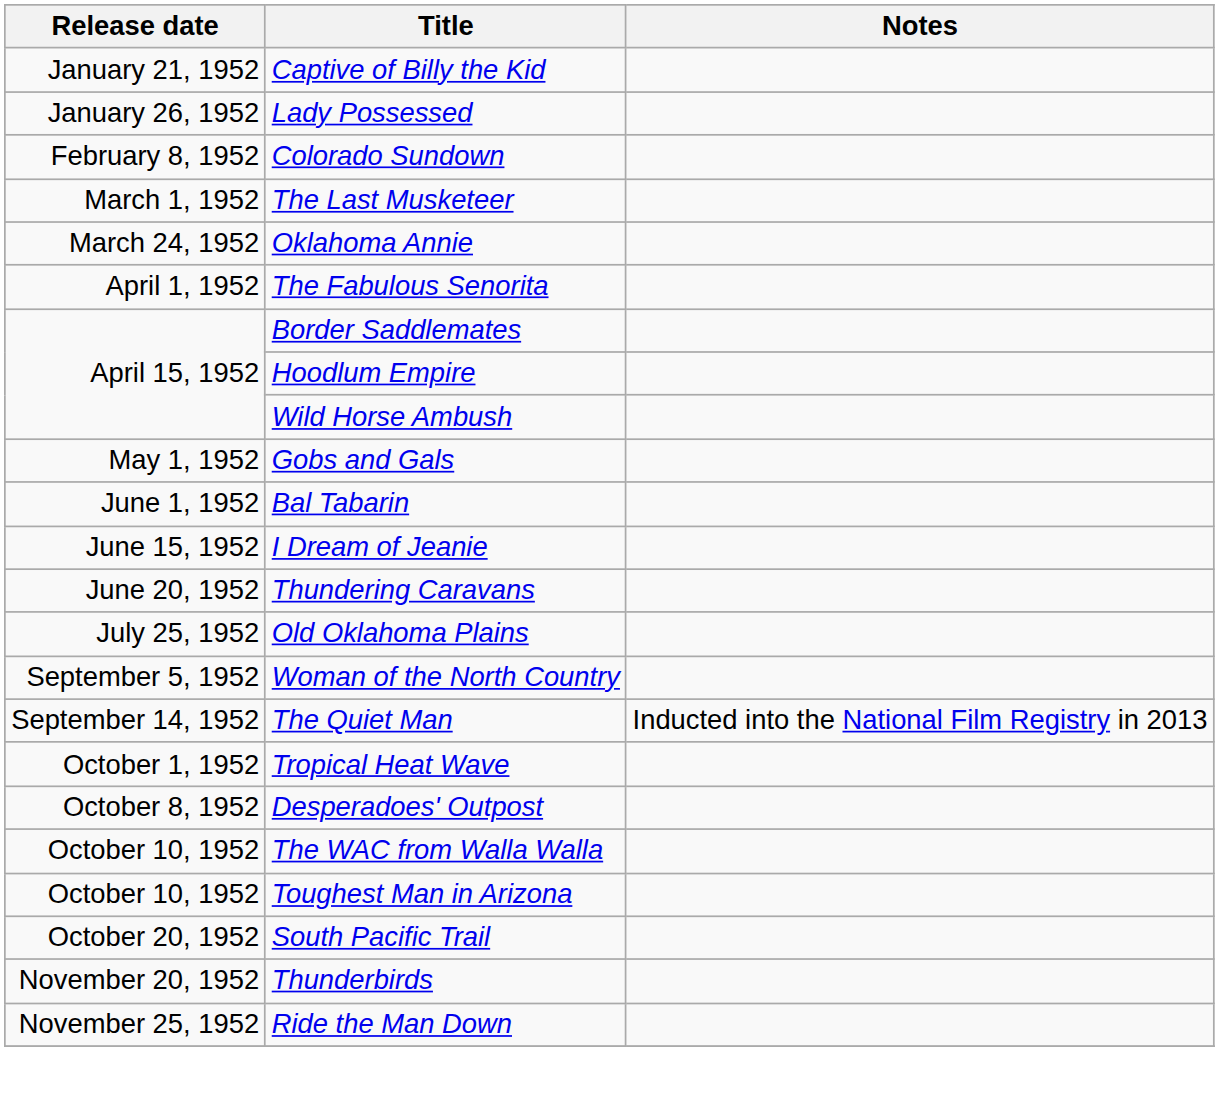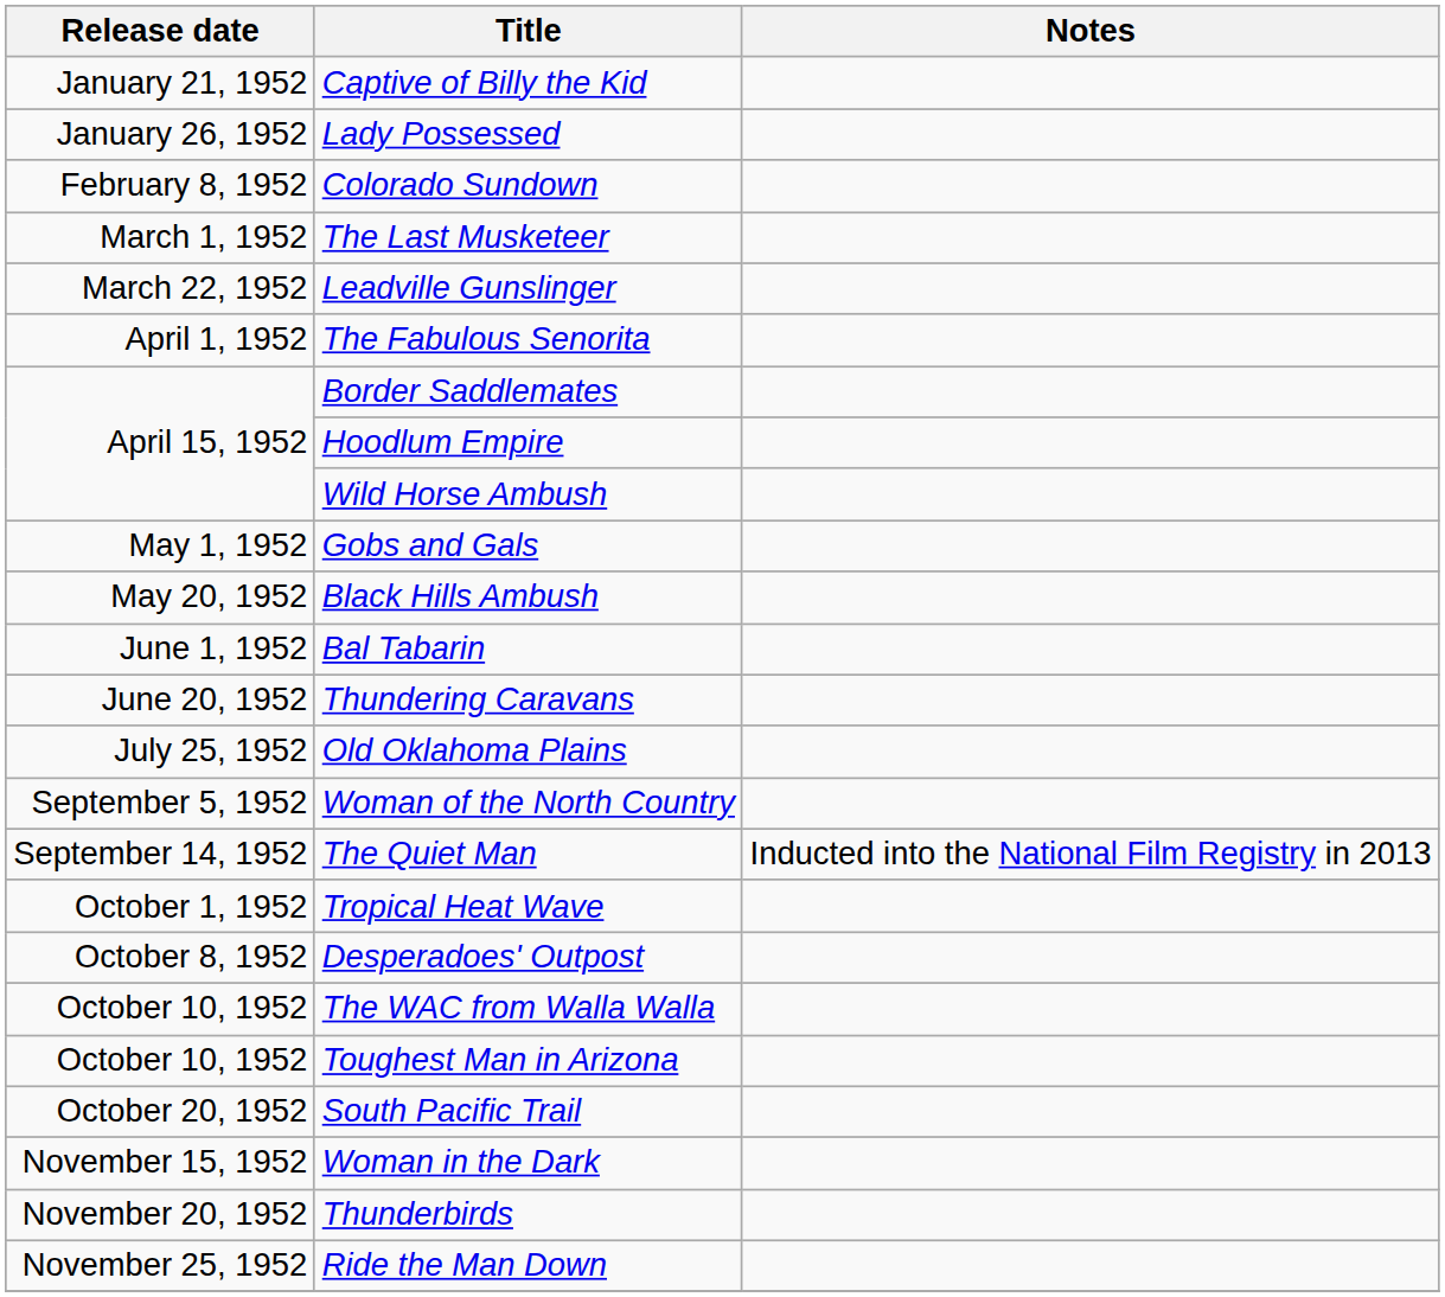 <table class="wikitable sortable">
 <tr>
 <th>Release date</th>
 <th>Title</th>
 <th>Notes</th>
 </tr>
 <tr>
 <td align="right">January 21, 1952</td>
 <td><em><a href='#'>Captive of Billy the Kid</a></em></td>
 <td></td>
 </tr>
 <tr>
 <td align="right">January 26, 1952</td>
 <td><em><a href='#'>Lady Possessed</a></em></td>
 <td></td>
 </tr>
 <tr>
 <td align="right">February 8, 1952</td>
 <td><em><a href='#'>Colorado Sundown</a></em></td>
 <td></td>
 </tr>
 <tr>
 <td align="right">March 1, 1952</td>
 <td><em><a href='#'>The Last Musketeer</a></em></td>
 <td></td>
 </tr>
 <tr>
-<td align="right">March 24, 1952</td>
-<td><em><a href='#'>Oklahoma Annie</a></em></td>
+<td align="right">March 22, 1952</td>
+<td><em><a href='#'>Leadville Gunslinger</a></em></td>
 <td></td>
 </tr>
 <tr>
 <td align="right">April 1, 1952</td>
 <td><em><a href='#'>The Fabulous Senorita</a></em></td>
 <td></td>
 </tr>
 <tr>
 <td align="right" rowspan="3">April 15, 1952</td>
 <td><em><a href='#'>Border Saddlemates</a></em></td>
 <td></td>
 </tr>
 <tr>
 <td><em><a href='#'>Hoodlum Empire</a></em></td>
 <td></td>
 </tr>
 <tr>
 <td><em><a href='#'>Wild Horse Ambush</a></em></td>
 <td></td>
 </tr>
 <tr>
 <td align="right">May 1, 1952</td>
 <td><em><a href='#'>Gobs and Gals</a></em></td>
 <td></td>
 </tr>
 <tr>
-<td align="right">June 1, 1952</td>
-<td><em><a href='#'>Bal Tabarin</a></em></td>
+<td align="right">May 20, 1952</td>
+<td><em><a href='#'>Black Hills Ambush</a></em></td>
 <td></td>
 </tr>
 <tr>
-<td align="right">June 15, 1952</td>
-<td><em><a href='#'>I Dream of Jeanie</a></em></td>
+<td align="right">June 1, 1952</td>
+<td><em><a href='#'>Bal Tabarin</a></em></td>
 <td></td>
 </tr>
 <tr>
 <td align="right">June 20, 1952</td>
 <td><em><a href='#'>Thundering Caravans</a></em></td>
 <td></td>
 </tr>
 <tr>
 <td align="right">July 25, 1952</td>
 <td><em><a href='#'>Old Oklahoma Plains</a></em></td>
 <td></td>
 </tr>
 <tr>
 <td align="right">September 5, 1952</td>
 <td><em><a href='#'>Woman of the North Country</a></em></td>
 <td></td>
 </tr>
 <tr>
 <td align="right">September 14, 1952</td>
 <td><em><a href='#'>The Quiet Man</a></em></td>
 <td>Inducted into the <a href='#'>National Film Registry</a> in 2013</td>
 </tr>
 <tr>
 <td align="right">October 1, 1952</td>
 <td><em><a href='#'>Tropical Heat Wave</a></em></td>
 <td></td>
 </tr>
 <tr>
 <td align="right">October 8, 1952</td>
 <td><em><a href='#'>Desperadoes' Outpost</a></em></td>
 <td></td>
 </tr>
 <tr>
 <td align="right">October 10, 1952</td>
 <td><em><a href='#'>The WAC from Walla Walla</a></em></td>
 <td></td>
 </tr>
 <tr>
 <td align="right">October 10, 1952</td>
 <td><em><a href='#'>Toughest Man in Arizona</a></em></td>
 <td></td>
 </tr>
 <tr>
 <td align="right">October 20, 1952</td>
 <td><em><a href='#'>South Pacific Trail</a></em></td>
 <td></td>
 </tr>
 <tr>
+<td align="right">November 15, 1952</td>
+<td><em><a href='#'>Woman in the Dark</a></em></td>
+<td></td>
+</tr>
+<tr>
 <td align="right">November 20, 1952</td>
 <td><em><a href='#'>Thunderbirds</a></em></td>
 <td></td>
 </tr>
 <tr>
 <td align="right">November 25, 1952</td>
 <td><em><a href='#'>Ride the Man Down</a></em></td>
 <td></td>
 </tr>
 <tr>
 </tr>
 </table>
